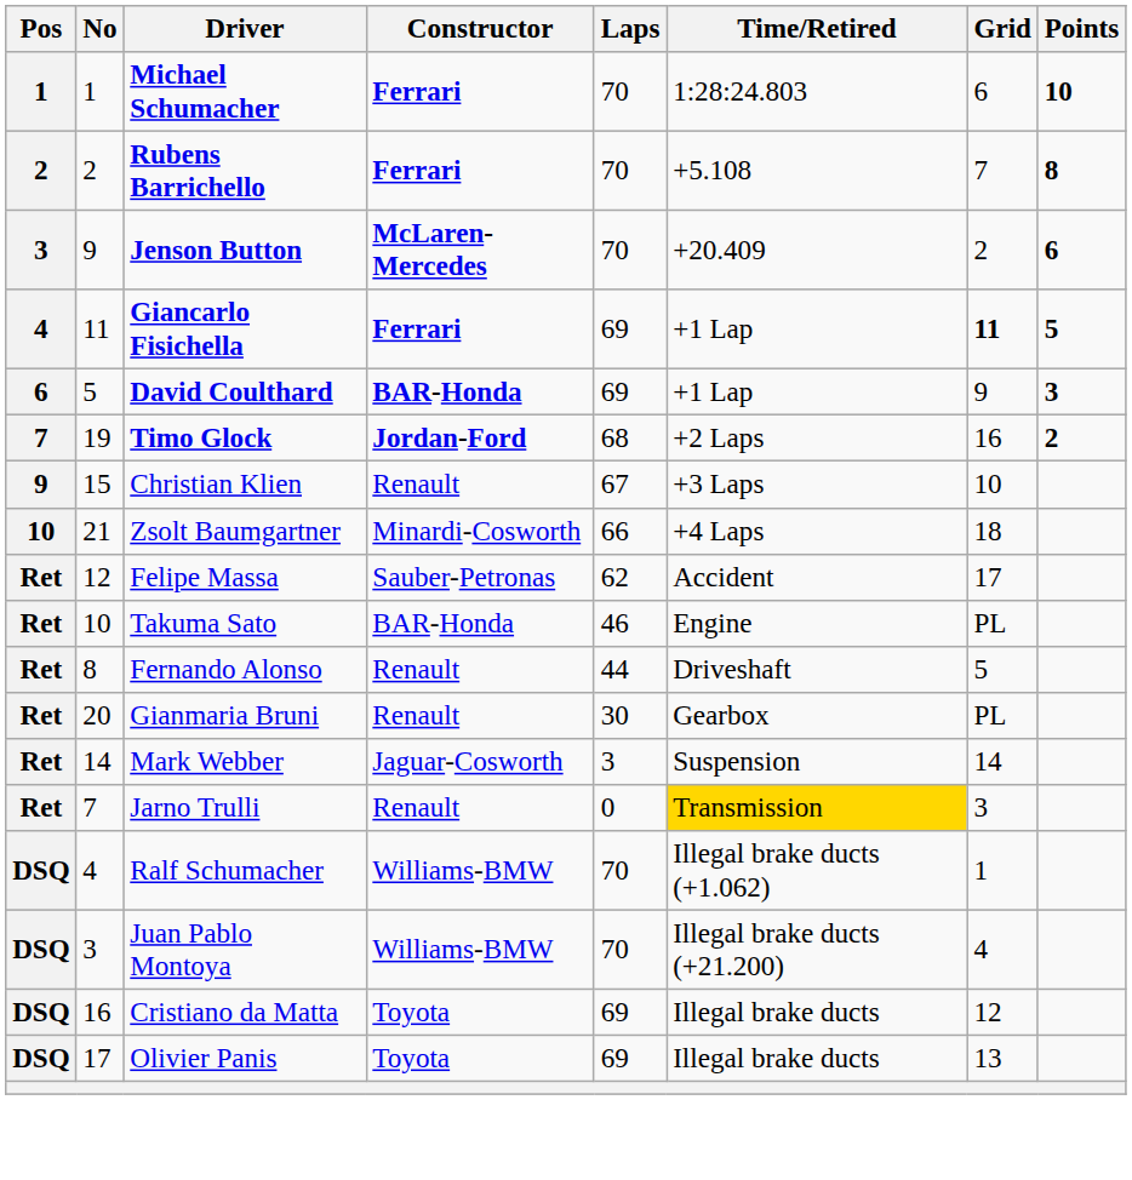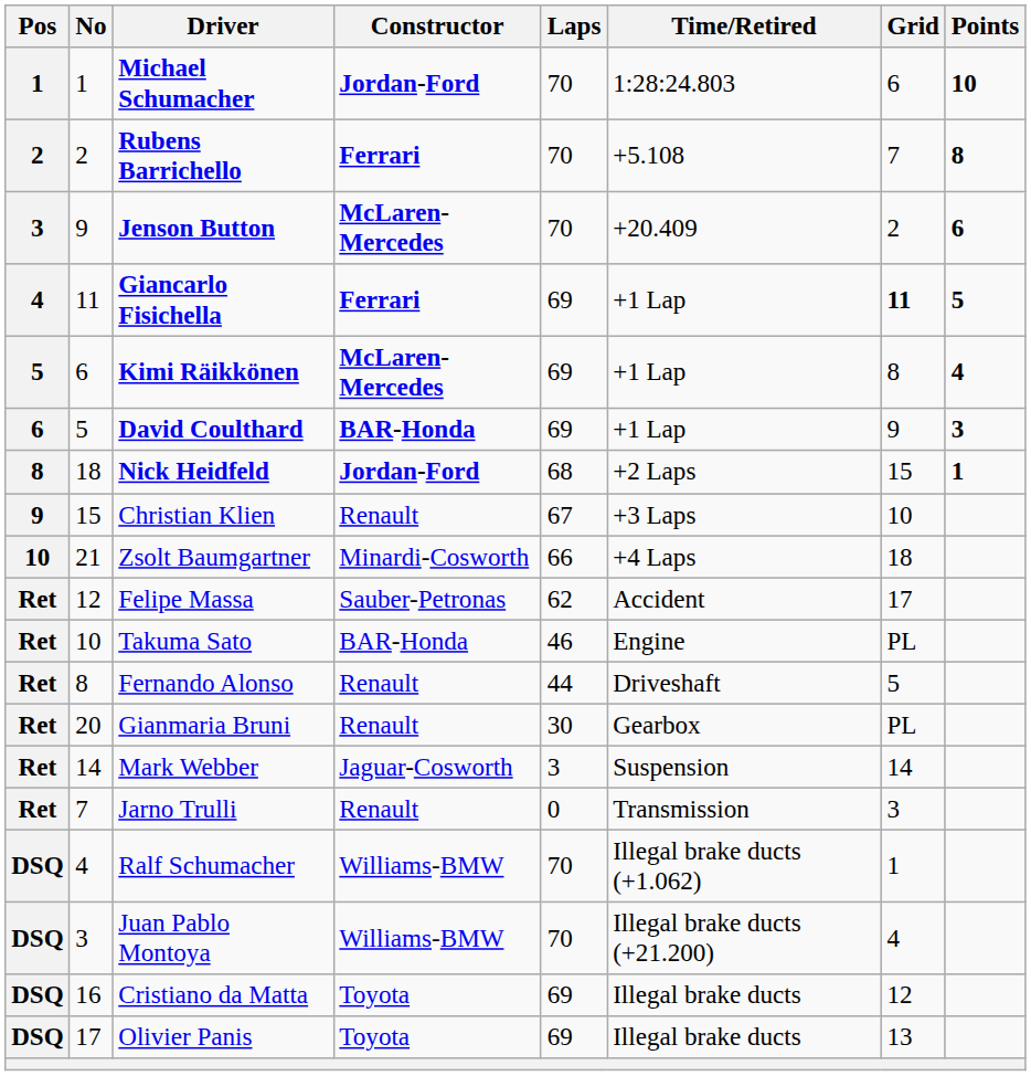 <table class="wikitable" style="font-size: 95%;">
 <tr>
 <th>Pos</th>
 <th>No</th>
 <th>Driver</th>
 <th>Constructor</th>
 <th>Laps</th>
 <th>Time/Retired</th>
 <th>Grid</th>
 <th>Points</th>
 </tr>
 <tr>
 <th>1</th>
 <td>1</td>
 <td> <strong><a href='#'>Michael Schumacher</a></strong></td>
-<td><strong><a href='#'>Ferrari</a></strong></td>
+<td><strong><a href='#'>Jordan</a>-<a href='#'>Ford</a></strong></td>
 <td>70</td>
 <td>1:28:24.803</td>
 <td>6</td>
 <td><strong>10</strong></td>
 </tr>
 <tr>
 <th>2</th>
 <td>2</td>
 <td> <strong><a href='#'>Rubens Barrichello</a></strong></td>
 <td><strong><a href='#'>Ferrari</a></strong></td>
 <td>70</td>
 <td>+5.108</td>
 <td>7</td>
 <td><strong>8</strong></td>
 </tr>
 <tr>
 <th>3</th>
 <td>9</td>
 <td> <strong><a href='#'>Jenson Button</a></strong></td>
 <td><strong><a href='#'>McLaren</a>-<a href='#'>Mercedes</a></strong></td>
 <td>70</td>
 <td>+20.409</td>
 <td>2</td>
 <td><strong>6</strong></td>
 </tr>
 <tr>
 <th>4</th>
 <td>11</td>
 <td> <strong><a href='#'>Giancarlo Fisichella</a></strong></td>
 <td><strong><a href='#'>Ferrari</a></strong></td>
 <td>69</td>
 <td>+1 Lap</td>
 <td><strong>11</strong></td>
 <td><strong>5</strong></td>
 </tr>
 <tr>
+<th>5</th>
+<td>6</td>
+<td> <strong><a href='#'>Kimi Räikkönen</a></strong></td>
+<td><strong><a href='#'>McLaren</a>-<a href='#'>Mercedes</a></strong></td>
+<td>69</td>
+<td>+1 Lap</td>
+<td>8</td>
+<td><strong>4</strong></td>
+</tr>
+<tr>
 <th>6</th>
 <td>5</td>
 <td> <strong><a href='#'>David Coulthard</a></strong></td>
 <td><strong><a href='#'>BAR</a>-<a href='#'>Honda</a></strong></td>
 <td>69</td>
 <td>+1 Lap</td>
 <td>9</td>
 <td><strong>3</strong></td>
 </tr>
 <tr>
-<th>7</th>
-<td>19</td>
-<td> <strong><a href='#'>Timo Glock</a></strong></td>
+<th>8</th>
+<td>18</td>
+<td> <strong><a href='#'>Nick Heidfeld</a></strong></td>
 <td><strong><a href='#'>Jordan</a>-<a href='#'>Ford</a></strong></td>
 <td>68</td>
 <td>+2 Laps</td>
-<td>16</td>
-<td><strong>2</strong></td>
+<td>15</td>
+<td><strong>1</strong></td>
 </tr>
 <tr>
 <th>9</th>
 <td>15</td>
 <td> <a href='#'>Christian Klien</a></td>
 <td><a href='#'>Renault</a></td>
 <td>67</td>
 <td>+3 Laps</td>
 <td>10</td>
 <td> </td>
 </tr>
 <tr>
 <th>10</th>
 <td>21</td>
 <td> <a href='#'>Zsolt Baumgartner</a></td>
 <td><a href='#'>Minardi</a>-<a href='#'>Cosworth</a></td>
 <td>66</td>
 <td>+4 Laps</td>
 <td>18</td>
 <td> </td>
 </tr>
 <tr>
 <th>Ret</th>
 <td>12</td>
 <td> <a href='#'>Felipe Massa</a></td>
 <td><a href='#'>Sauber</a>-<a href='#'>Petronas</a></td>
 <td>62</td>
 <td>Accident</td>
 <td>17</td>
 <td> </td>
 </tr>
 <tr>
 <th>Ret</th>
 <td>10</td>
 <td> <a href='#'>Takuma Sato</a></td>
 <td><a href='#'>BAR</a>-<a href='#'>Honda</a></td>
 <td>46</td>
 <td>Engine</td>
 <td>PL</td>
 <td> </td>
 </tr>
 <tr>
 <th>Ret</th>
 <td>8</td>
 <td> <a href='#'>Fernando Alonso</a></td>
 <td><a href='#'>Renault</a></td>
 <td>44</td>
 <td>Driveshaft</td>
 <td>5</td>
 <td> </td>
 </tr>
 <tr>
 <th>Ret</th>
 <td>20</td>
 <td> <a href='#'>Gianmaria Bruni</a></td>
 <td><a href='#'>Renault</a></td>
 <td>30</td>
 <td>Gearbox</td>
 <td>PL</td>
 <td> </td>
 </tr>
 <tr>
 <th>Ret</th>
 <td>14</td>
 <td> <a href='#'>Mark Webber</a></td>
 <td><a href='#'>Jaguar</a>-<a href='#'>Cosworth</a></td>
 <td>3</td>
 <td>Suspension</td>
 <td>14</td>
 <td> </td>
 </tr>
 <tr>
 <th>Ret</th>
 <td>7</td>
 <td> <a href='#'>Jarno Trulli</a></td>
 <td><a href='#'>Renault</a></td>
 <td>0</td>
-<td style="background: gold;">Transmission</td>
+<td>Transmission</td>
 <td>3</td>
 <td> </td>
 </tr>
 <tr>
 <th>DSQ</th>
 <td>4</td>
 <td> <a href='#'>Ralf Schumacher</a></td>
 <td><a href='#'>Williams</a>-<a href='#'>BMW</a></td>
 <td>70</td>
 <td>Illegal brake ducts (+1.062)</td>
 <td>1</td>
 <td> </td>
 </tr>
 <tr>
 <th>DSQ</th>
 <td>3</td>
 <td> <a href='#'>Juan Pablo Montoya</a></td>
 <td><a href='#'>Williams</a>-<a href='#'>BMW</a></td>
 <td>70</td>
 <td>Illegal brake ducts (+21.200)</td>
 <td>4</td>
 <td> </td>
 </tr>
 <tr>
 <th>DSQ</th>
 <td>16</td>
 <td> <a href='#'>Cristiano da Matta</a></td>
 <td><a href='#'>Toyota</a></td>
 <td>69</td>
 <td>Illegal brake ducts</td>
 <td>12</td>
 <td> </td>
 </tr>
 <tr>
 <th>DSQ</th>
 <td>17</td>
 <td> <a href='#'>Olivier Panis</a></td>
 <td><a href='#'>Toyota</a></td>
 <td>69</td>
 <td>Illegal brake ducts</td>
 <td>13</td>
 <td></td>
 </tr>
 <tr>
 <th colspan="8"></th>
 </tr>
 </table>
